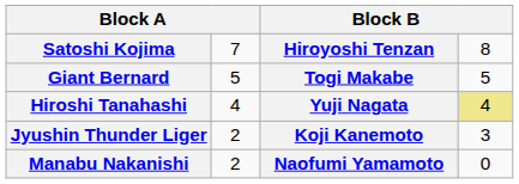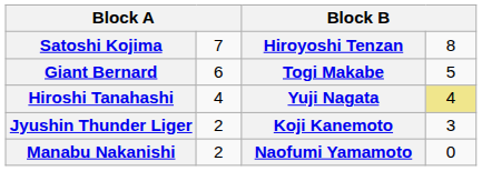 <table class="wikitable" style="margin: 1em auto 1em auto;text-align:center">
 <tr>
 <th colspan="2" style="width:50%">Block A</th>
 <th colspan="2" style="width:50%">Block B</th>
 </tr>
 <tr>
 <th><a href='#'>Satoshi Kojima</a></th>
 <td style="width:35px">7</td>
 <th><a href='#'>Hiroyoshi Tenzan</a></th>
 <td style="width:35px">8</td>
 </tr>
 <tr>
 <th><a href='#'>Giant Bernard</a></th>
-<td>5</td>
+<td>6</td>
 <th><a href='#'>Togi Makabe</a></th>
 <td>5</td>
 </tr>
 <tr>
 <th><a href='#'>Hiroshi Tanahashi</a></th>
 <td>4</td>
 <th><a href='#'>Yuji Nagata</a></th>
 <td style="background: khaki;">4</td>
 </tr>
 <tr>
 <th><a href='#'>Jyushin Thunder Liger</a></th>
 <td>2</td>
 <th><a href='#'>Koji Kanemoto</a></th>
 <td>3</td>
 </tr>
 <tr>
 <th><a href='#'>Manabu Nakanishi</a></th>
 <td>2</td>
 <th><a href='#'>Naofumi Yamamoto</a></th>
 <td>0</td>
 </tr>
 </table>
